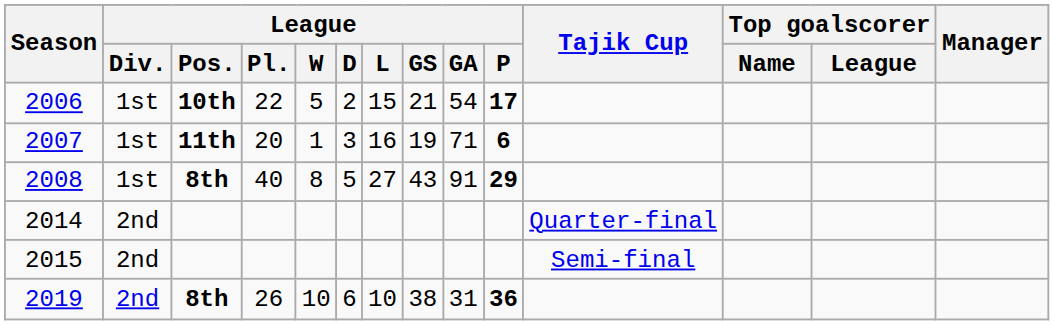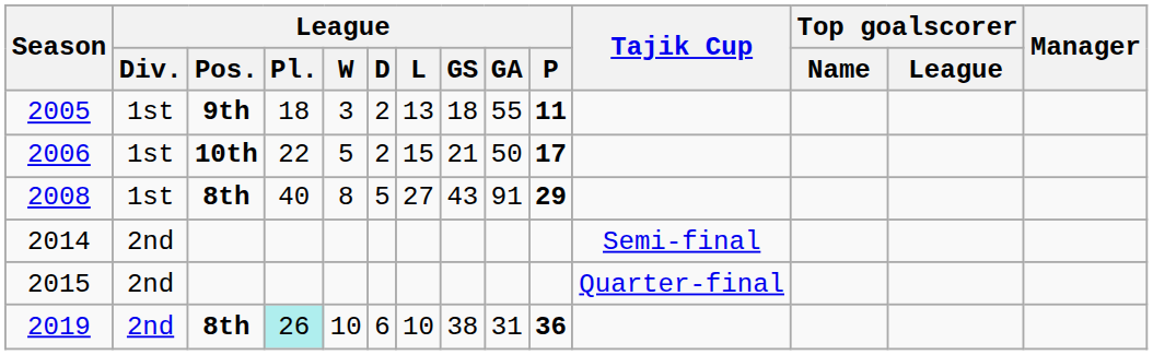 <table class="wikitable">
 <tr style="background:#efefef;">
 <th rowspan="2">Season</th>
 <th colspan="9">League</th>
 <th rowspan="2"><a href='#'>Tajik Cup</a></th>
 <th colspan="2">Top goalscorer</th>
 <th rowspan="2">Manager</th>
 </tr>
 <tr>
 <th>Div.</th>
 <th>Pos.</th>
 <th>Pl.</th>
 <th>W</th>
 <th>D</th>
 <th>L</th>
 <th>GS</th>
 <th>GA</th>
 <th>P</th>
 <th>Name</th>
 <th>League</th>
 </tr>
 <tr>
+<td align=center><a href='#'>2005</a></td>
+<td align=center>1st</td>
+<td align=center><strong>9th</strong></td>
+<td align=center>18</td>
+<td align=center>3</td>
+<td align=center>2</td>
+<td align=center>13</td>
+<td align=center>18</td>
+<td align=center>55</td>
+<td align=center><strong>11</strong></td>
+<td align=center></td>
+<td align=center></td>
+<td align=center></td>
+<td align=center></td>
+</tr>
+<tr>
 <td align=center><a href='#'>2006</a></td>
 <td align=center>1st</td>
 <td align=center><strong>10th</strong></td>
 <td align=center>22</td>
 <td align=center>5</td>
 <td align=center>2</td>
 <td align=center>15</td>
 <td align=center>21</td>
-<td align=center>54</td>
+<td align=center>50</td>
 <td align=center><strong>17</strong></td>
-<td align=center></td>
-<td align=center></td>
-<td align=center></td>
-<td align=center></td>
-</tr>
-<tr>
-<td align=center><a href='#'>2007</a></td>
-<td align=center>1st</td>
-<td align=center><strong>11th</strong></td>
-<td align=center>20</td>
-<td align=center>1</td>
-<td align=center>3</td>
-<td align=center>16</td>
-<td align=center>19</td>
-<td align=center>71</td>
-<td align=center><strong>6</strong></td>
 <td align=center></td>
 <td align=center></td>
 <td align=center></td>
 <td align=center></td>
 </tr>
 <tr>
 <td align=center><a href='#'>2008</a></td>
 <td align=center>1st</td>
 <td align=center><strong>8th</strong></td>
 <td align=center>40</td>
 <td align=center>8</td>
 <td align=center>5</td>
 <td align=center>27</td>
 <td align=center>43</td>
 <td align=center>91</td>
 <td align=center><strong>29</strong></td>
 <td align=center></td>
 <td align=center></td>
 <td align=center></td>
 <td align=center></td>
 </tr>
 <tr>
 <td align=center>2014</td>
 <td align=center>2nd</td>
 <td align=center><strong> </strong></td>
 <td align=center></td>
 <td align=center></td>
 <td align=center></td>
 <td align=center></td>
 <td align=center></td>
 <td align=center></td>
 <td align=center><strong> </strong></td>
-<td align=center><a href='#'>Quarter-final</a></td>
+<td align=center><a href='#'>Semi-final</a></td>
 <td align=center></td>
 <td align=center></td>
 <td align=center></td>
 </tr>
 <tr>
 <td align=center>2015</td>
 <td align=center>2nd</td>
 <td align=center><strong> </strong></td>
 <td align=center></td>
 <td align=center></td>
 <td align=center></td>
 <td align=center></td>
 <td align=center></td>
 <td align=center></td>
 <td align=center><strong> </strong></td>
-<td align=center><a href='#'>Semi-final</a></td>
+<td align=center><a href='#'>Quarter-final</a></td>
 <td align=center></td>
 <td align=center></td>
 <td align=center></td>
 </tr>
 <tr>
 <td align=center><a href='#'>2019</a></td>
 <td align=center><a href='#'>2nd</a></td>
 <td align=center><strong>8th</strong></td>
-<td align=center>26</td>
+<td align=center style="background: paleturquoise;">26</td>
 <td align=center>10</td>
 <td align=center>6</td>
 <td align=center>10</td>
 <td align=center>38</td>
 <td align=center>31</td>
 <td align=center><strong>36</strong></td>
 <td align=center></td>
 <td align=center></td>
 <td align=center></td>
 <td align=center></td>
 </tr>
 </table>
